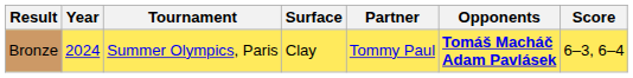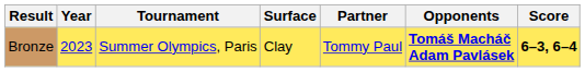 <table class="sortable wikitable">
 <tr>
 <th>Result</th>
 <th>Year</th>
 <th>Tournament</th>
 <th>Surface</th>
 <th>Partner</th>
 <th>Opponents</th>
 <th class=unsortable>Score</th>
 </tr>
 <tr style=background:#ffea5c>
 <td style=background:#c96>Bronze</td>
-<td><a href='#'>2024</a></td>
+<td><a href='#'>2023</a></td>
 <td><a href='#'>Summer Olympics</a>, Paris</td>
 <td>Clay</td>
 <td> <a href='#'>Tommy Paul</a></td>
 <td><strong> <a href='#'>Tomáš Macháč</a><br> <a href='#'>Adam Pavlásek</a></strong></td>
-<td>6–3, 6–4</td>
+<td><strong>6–3, 6–4</strong></td>
 </tr>
 </table>
